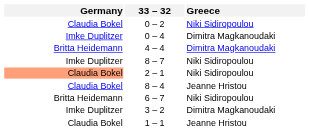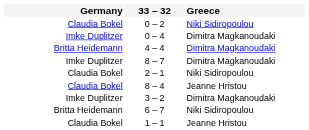 <table style="font-size:90%">
 <tr style="font-size:110%; background:#f2f2f2">
 <td style="width:12em" align=right><strong>Germany</strong> </td>
 <td style="width:6em" align=center><strong>33 – 32</strong></td>
 <td style="width:12em"> <strong>Greece</strong></td>
 </tr>
 <tr>
 <td align=right><a href='#'>Claudia Bokel</a></td>
 <td align=center>0 – 2</td>
 <td><a href='#'>Niki Sidiropoulou</a></td>
 </tr>
 <tr>
 <td align=right><a href='#'>Imke Duplitzer</a></td>
 <td align=center>0 – 4</td>
 <td>Dimitra Magkanoudaki</td>
 </tr>
 <tr>
 <td align=right><a href='#'>Britta Heidemann</a></td>
 <td align=center>4 – 4</td>
 <td><a href='#'>Dimitra Magkanoudaki</a></td>
 </tr>
 <tr>
 <td align=right>Imke Duplitzer</td>
 <td align=center>8 – 7</td>
-<td>Niki Sidiropoulou</td>
+<td>Dimitra Magkanoudaki</td>
 </tr>
 <tr>
-<td align=right style="background: lightsalmon;">Claudia Bokel</td>
+<td align=right>Claudia Bokel</td>
 <td align=center>2 – 1</td>
 <td>Niki Sidiropoulou</td>
 </tr>
 <tr>
 <td align=right><a href='#'>Claudia Bokel</a></td>
 <td align=center>8 – 4</td>
 <td>Jeanne Hristou</td>
 </tr>
 <tr>
+<td align=right>Imke Duplitzer</td>
+<td align=center>3 – 2</td>
+<td>Dimitra Magkanoudaki</td>
+</tr>
+<tr>
 <td align=right>Britta Heidemann</td>
 <td align=center>6 – 7</td>
 <td>Niki Sidiropoulou</td>
-</tr>
-<tr>
-<td align=right>Imke Duplitzer</td>
-<td align=center>3 – 2</td>
-<td>Dimitra Magkanoudaki</td>
 </tr>
 <tr>
 <td align=right>Claudia Bokel</td>
 <td align=center>1 – 1</td>
 <td>Jeanne Hristou</td>
 </tr>
 </table>
